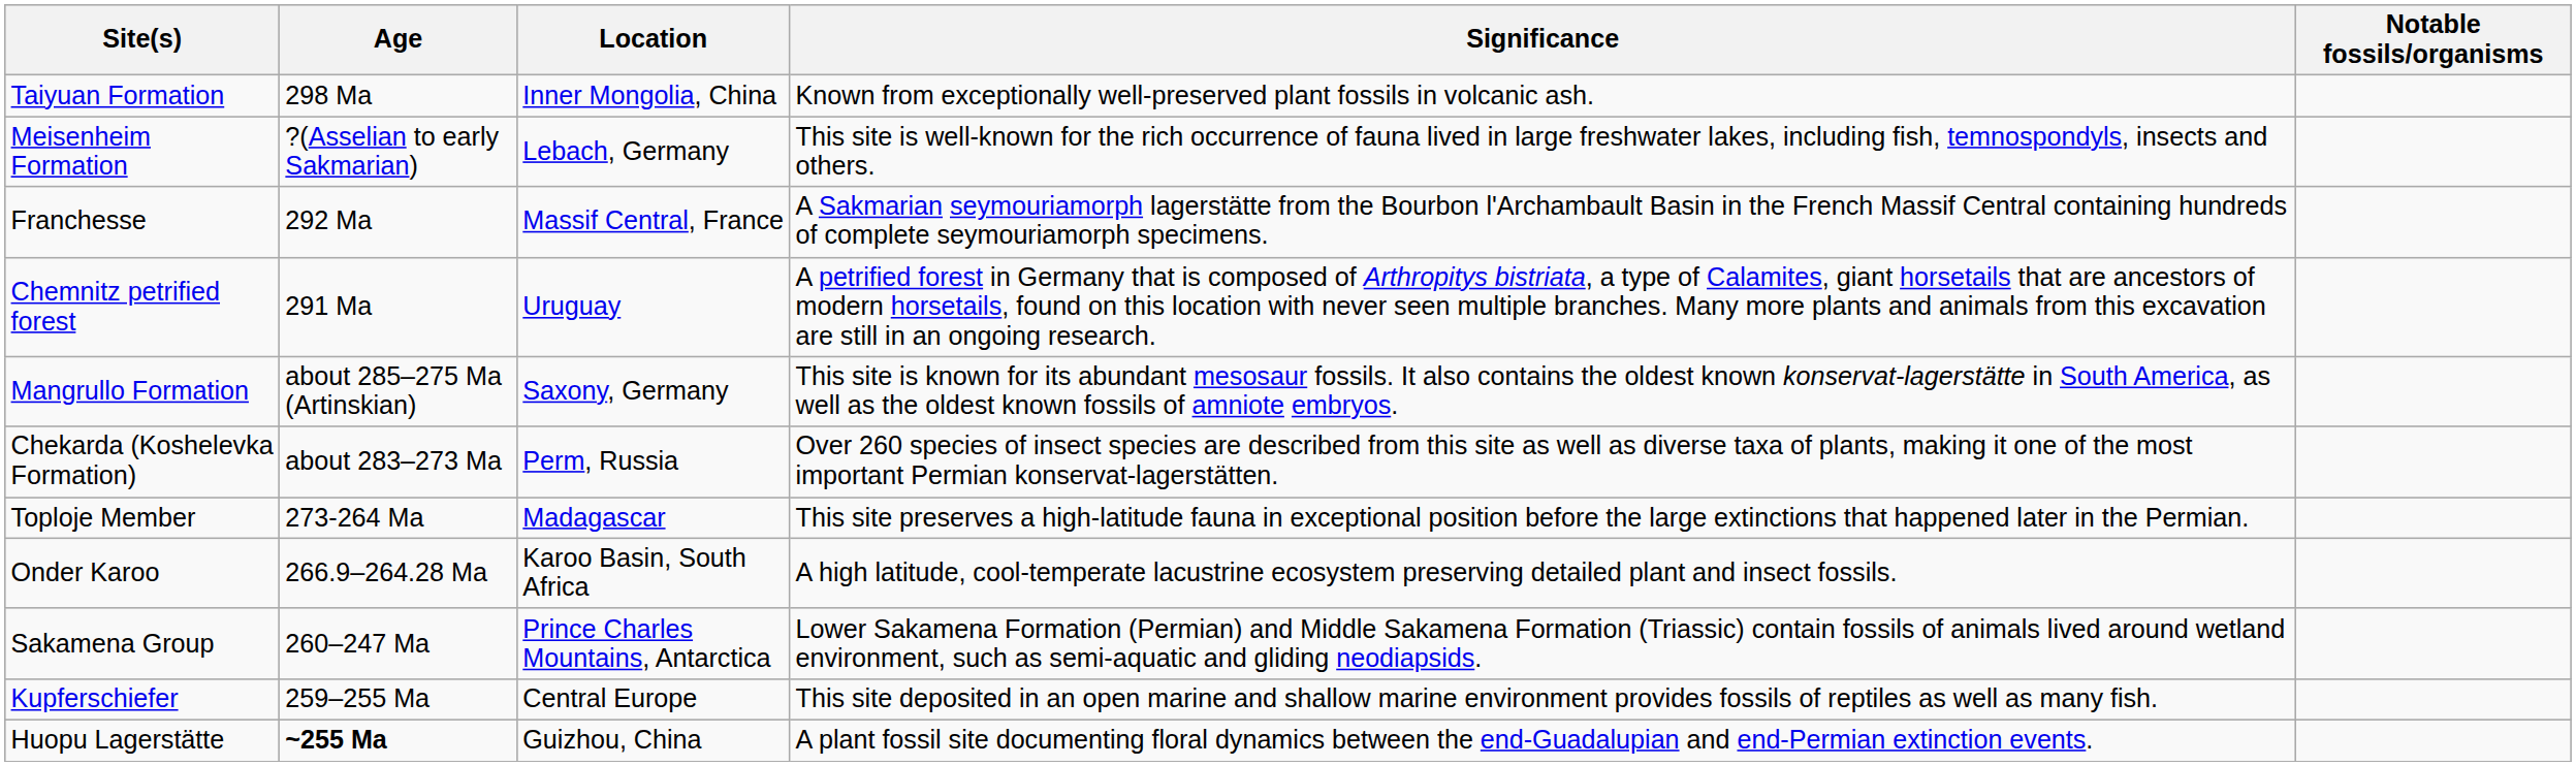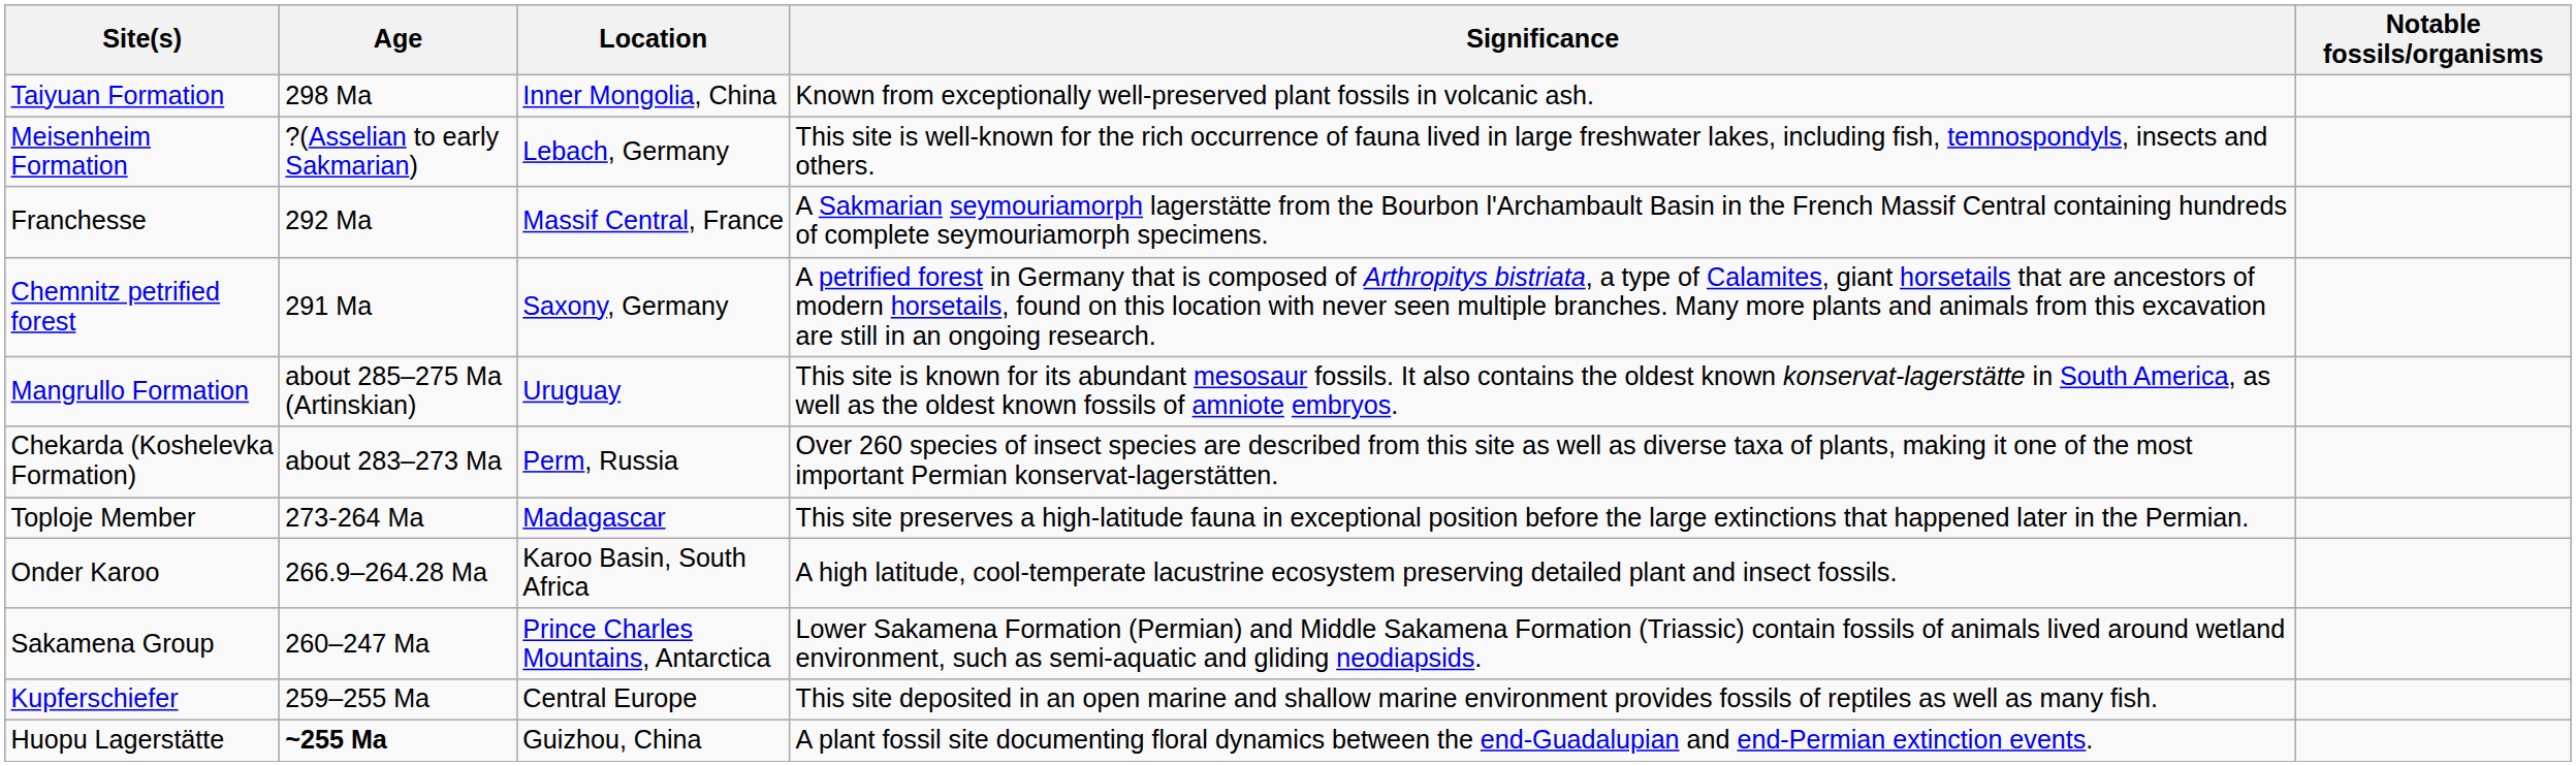 <table class="wikitable" align="center" width="100%">
 <tr>
 <th>Site(s)</th>
 <th>Age</th>
 <th>Location</th>
 <th>Significance</th>
 <th>Notable fossils/organisms</th>
 </tr>
 <tr>
 <td><a href='#'>Taiyuan Formation</a></td>
 <td>298 Ma</td>
 <td><a href='#'>Inner Mongolia</a>, China</td>
 <td>Known from exceptionally well-preserved plant fossils in volcanic ash.</td>
 <td></td>
 </tr>
 <tr>
 <td><a href='#'>Meisenheim Formation</a></td>
 <td>?(<a href='#'>Asselian</a> to early <a href='#'>Sakmarian</a>)</td>
 <td><a href='#'>Lebach</a>, Germany</td>
 <td>This site is well-known for the rich occurrence of fauna lived in large freshwater lakes, including fish, <a href='#'>temnospondyls</a>, insects and others.</td>
 <td></td>
 </tr>
 <tr>
 <td>Franchesse</td>
 <td>292 Ma</td>
 <td><a href='#'>Massif Central</a>, France</td>
 <td>A <a href='#'>Sakmarian</a> <a href='#'>seymouriamorph</a> lagerstätte from the Bourbon l'Archambault Basin in the French Massif Central containing hundreds of complete seymouriamorph specimens.</td>
 <td></td>
 </tr>
 <tr>
 <td><a href='#'>Chemnitz petrified forest</a></td>
 <td>291 Ma</td>
-<td><a href='#'>Uruguay</a></td>
+<td><a href='#'>Saxony</a>, Germany</td>
 <td>A <a href='#'>petrified forest</a> in Germany that is composed of <em><a href='#'>Arthropitys bistriata</a></em>, a type of <a href='#'>Calamites</a>, giant <a href='#'>horsetails</a> that are ancestors of modern <a href='#'>horsetails</a>, found on this location with never seen multiple branches. Many more plants and animals from this excavation are still in an ongoing research.</td>
 <td></td>
 </tr>
 <tr>
 <td><a href='#'>Mangrullo Formation</a></td>
 <td>about 285–275 Ma (Artinskian)</td>
-<td><a href='#'>Saxony</a>, Germany</td>
+<td><a href='#'>Uruguay</a></td>
 <td>This site is known for its abundant <a href='#'>mesosaur</a> fossils. It also contains the oldest known <em>konservat-lagerstätte</em> in <a href='#'>South America</a>, as well as the oldest known fossils of <a href='#'>amniote</a> <a href='#'>embryos</a>.</td>
 <td></td>
 </tr>
 <tr>
 <td>Chekarda (Koshelevka Formation)</td>
 <td>about 283–273 Ma</td>
 <td><a href='#'>Perm</a>, Russia</td>
 <td>Over 260 species of insect species are described from this site as well as diverse taxa of plants, making it one of the most important Permian konservat-lagerstätten.</td>
 <td></td>
 </tr>
 <tr>
 <td>Toploje Member</td>
 <td>273-264 Ma</td>
 <td><a href='#'>Madagascar</a></td>
 <td>This site preserves a high-latitude fauna in exceptional position before the large extinctions that happened later in the Permian.</td>
 <td></td>
 </tr>
 <tr>
 <td>Onder Karoo</td>
 <td>266.9–264.28 Ma</td>
 <td>Karoo Basin, South Africa</td>
 <td>A high latitude, cool-temperate lacustrine ecosystem preserving detailed plant and insect fossils.</td>
 <td></td>
 </tr>
 <tr>
 <td>Sakamena Group</td>
 <td>260–247 Ma</td>
 <td><a href='#'>Prince Charles Mountains</a>, Antarctica</td>
 <td>Lower Sakamena Formation (Permian) and Middle Sakamena Formation (Triassic) contain fossils of animals lived around wetland environment, such as semi-aquatic and gliding <a href='#'>neodiapsids</a>.</td>
 <td></td>
 </tr>
 <tr>
 <td><a href='#'>Kupferschiefer</a></td>
 <td>259–255 Ma</td>
 <td>Central Europe</td>
 <td>This site deposited in an open marine and shallow marine environment provides fossils of reptiles as well as many fish.</td>
 <td></td>
 </tr>
 <tr>
 <td>Huopu Lagerstätte</td>
 <td><strong>~255 Ma</strong></td>
 <td>Guizhou, China</td>
 <td>A plant fossil site documenting floral dynamics between the <a href='#'>end-Guadalupian</a> and <a href='#'>end-Permian extinction events</a>.</td>
 <td></td>
 </tr>
 <tr>
 </tr>
 </table>
